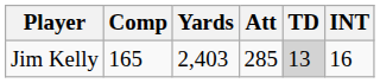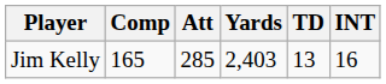 <table class="wikitable">
 <tr>
 <th>Player</th>
 <th>Comp</th>
+<th>Att</th>
 <th>Yards</th>
-<th>Att</th>
 <th>TD</th>
 <th>INT</th>
 </tr>
 <tr>
 <td>Jim Kelly</td>
 <td>165</td>
+<td>285</td>
 <td>2,403</td>
-<td>285</td>
-<td style="background: lightgrey;">13</td>
+<td>13</td>
 <td>16</td>
 </tr>
 </table>
